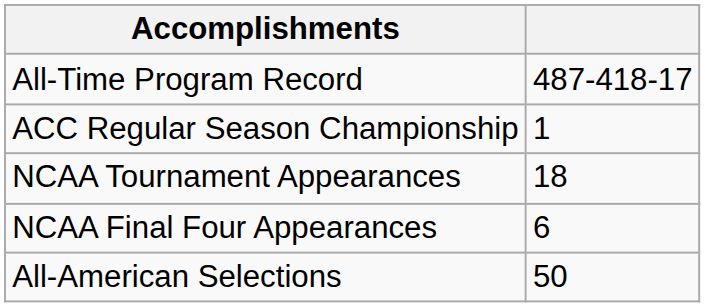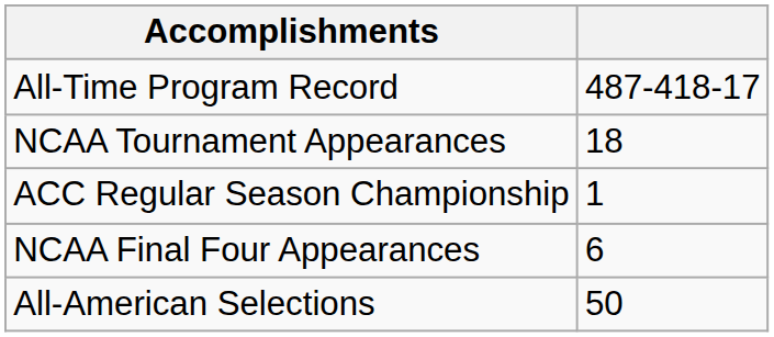 <table class="wikitable">
 <tr>
 <th>Accomplishments</th>
 <th></th>
 </tr>
 <tr>
 <td>All-Time Program Record</td>
 <td>487-418-17</td>
 </tr>
 <tr>
+<td>NCAA Tournament Appearances</td>
+<td>18</td>
+</tr>
+<tr>
 <td>ACC Regular Season Championship</td>
 <td>1</td>
-</tr>
-<tr>
-<td>NCAA Tournament Appearances</td>
-<td>18</td>
 </tr>
 <tr>
 <td>NCAA Final Four Appearances</td>
 <td>6</td>
 </tr>
 <tr>
 <td>All-American Selections</td>
 <td>50</td>
 </tr>
 </table>
